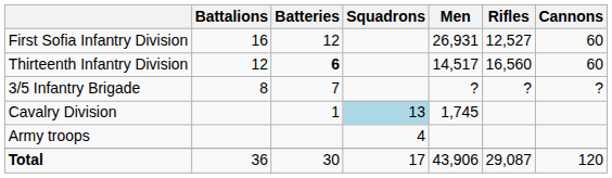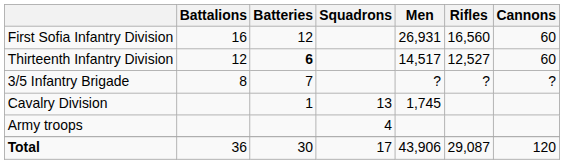 <table class="wikitable">
 <tr>
 <th></th>
 <th>Battalions</th>
 <th>Batteries</th>
 <th>Squadrons</th>
 <th>Men</th>
 <th>Rifles</th>
 <th>Cannons</th>
 </tr>
 <tr>
 <td>First Sofia Infantry Division</td>
 <td align="right">16</td>
 <td align="right">12</td>
 <td align="right"></td>
 <td align="right">26,931</td>
-<td align="right">12,527</td>
+<td align="right">16,560</td>
 <td align="right">60</td>
 </tr>
 <tr>
 <td>Thirteenth Infantry Division</td>
 <td align="right">12</td>
 <td align="right"><strong>6</strong></td>
 <td align="right"></td>
 <td align="right">14,517</td>
-<td align="right">16,560</td>
+<td align="right">12,527</td>
 <td align="right">60</td>
 </tr>
 <tr>
 <td>3/5 Infantry Brigade</td>
 <td align="right">8</td>
 <td align="right">7</td>
 <td align="right"></td>
 <td align="right">?</td>
 <td align="right">?</td>
 <td align="right">?</td>
 </tr>
 <tr>
 <td>Cavalry Division</td>
 <td align="right"></td>
 <td align="right">1</td>
-<td align="right" style="background: lightblue;">13</td>
+<td align="right">13</td>
 <td align="right">1,745</td>
 <td align="right"></td>
 <td align="right"></td>
 </tr>
 <tr>
 <td>Army troops</td>
 <td align="right"></td>
 <td align="right"></td>
 <td align="right">4</td>
 <td align="right"></td>
 <td align="right"></td>
 <td align="right"></td>
 </tr>
 <tr>
 </tr>
 <tr>
 <td><strong>Total</strong></td>
 <td align="right">36</td>
 <td align="right">30</td>
 <td align="right">17</td>
 <td align="right">43,906</td>
 <td align="right">29,087</td>
 <td align="right">120</td>
 </tr>
 </table>
